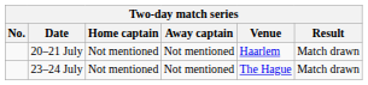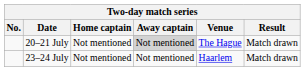 <table class="wikitable">
 <tr>
 <th colspan="9">Two-day match series</th>
 </tr>
 <tr>
 <th>No.</th>
 <th>Date</th>
 <th>Home captain</th>
 <th>Away captain</th>
 <th>Venue</th>
 <th>Result</th>
 </tr>
 <tr>
 <td></td>
 <td>20–21 July</td>
 <td>Not mentioned</td>
-<td>Not mentioned</td>
-<td><a href='#'>Haarlem</a></td>
+<td style="background: lightgrey;">Not mentioned</td>
+<td><a href='#'>The Hague</a></td>
 <td>Match drawn</td>
 </tr>
 <tr>
 <td></td>
 <td>23–24 July</td>
 <td>Not mentioned</td>
 <td>Not mentioned</td>
-<td><a href='#'>The Hague</a></td>
+<td><a href='#'>Haarlem</a></td>
 <td>Match drawn</td>
 </tr>
 </table>
